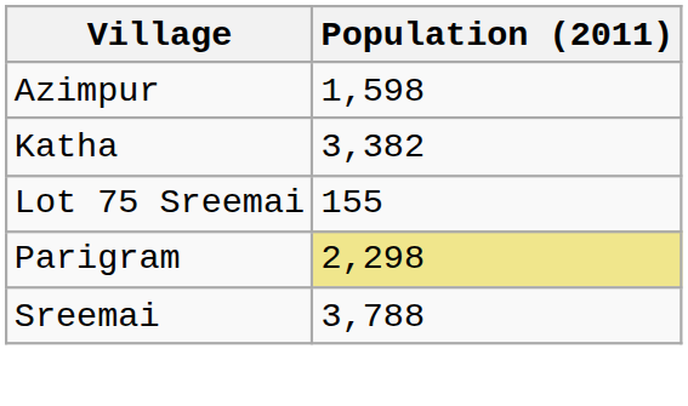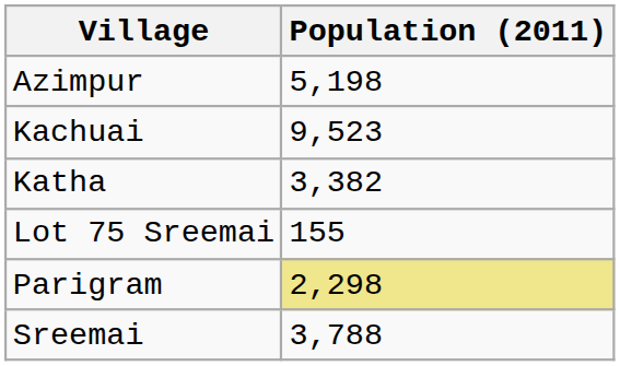 <table class="wikitable sortable">
 <tr>
 <th>Village</th>
 <th>Population (2011)</th>
 </tr>
 <tr>
 <td>Azimpur</td>
-<td>1,598</td>
+<td>5,198</td>
+</tr>
+<tr>
+<td>Kachuai</td>
+<td>9,523</td>
 </tr>
 <tr>
 <td>Katha</td>
 <td>3,382</td>
 </tr>
 <tr>
 <td>Lot 75 Sreemai</td>
 <td>155</td>
 </tr>
 <tr>
 <td>Parigram</td>
 <td style="background: khaki;">2,298</td>
 </tr>
 <tr>
 <td>Sreemai</td>
 <td>3,788</td>
 </tr>
 </table>
